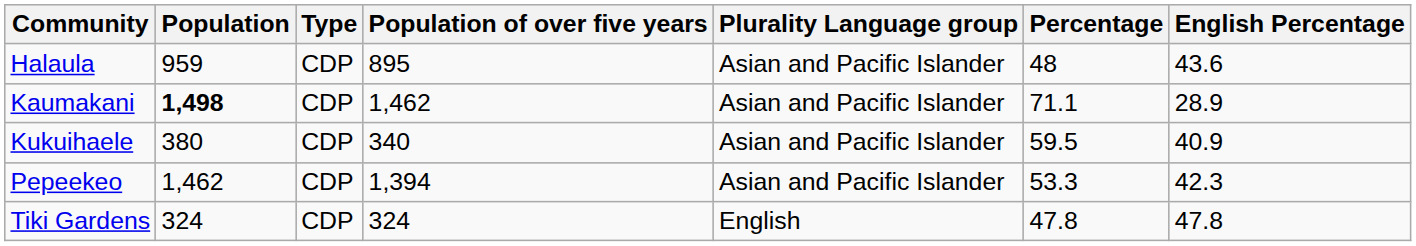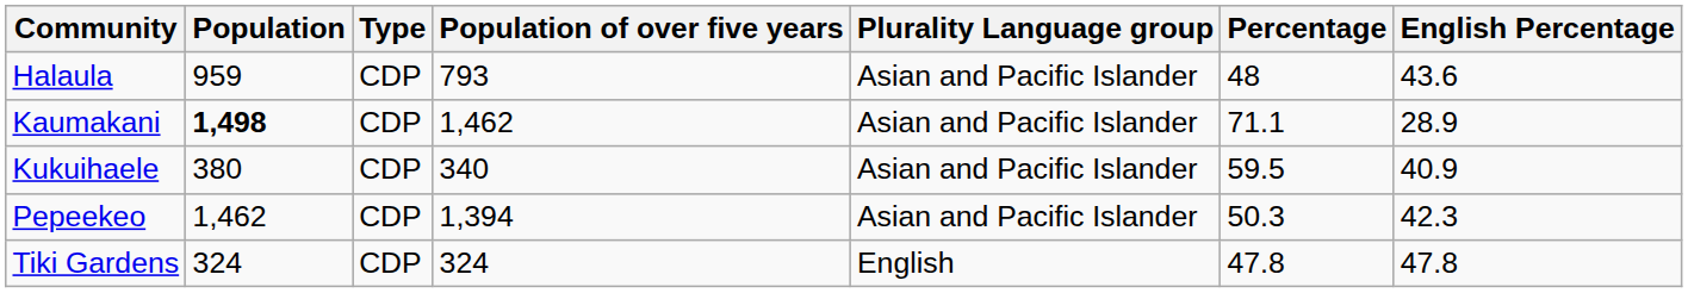 <table class="wikitable sortable">
 <tr>
 <th>Community</th>
 <th>Population</th>
 <th>Type</th>
 <th>Population of over five years</th>
 <th>Plurality Language group</th>
 <th>Percentage</th>
 <th>English Percentage</th>
 </tr>
 <tr>
 <td><a href='#'>Halaula</a></td>
 <td>959</td>
 <td>CDP</td>
-<td>895</td>
+<td>793</td>
 <td>Asian and Pacific Islander</td>
 <td>48</td>
 <td>43.6</td>
 </tr>
 <tr>
 <td><a href='#'>Kaumakani</a></td>
 <td><strong>1,498</strong></td>
 <td>CDP</td>
 <td>1,462</td>
 <td>Asian and Pacific Islander</td>
 <td>71.1</td>
 <td>28.9</td>
 </tr>
 <tr>
 <td><a href='#'>Kukuihaele</a></td>
 <td>380</td>
 <td>CDP</td>
 <td>340</td>
 <td>Asian and Pacific Islander</td>
 <td>59.5</td>
 <td>40.9</td>
 </tr>
 <tr>
 <td><a href='#'>Pepeekeo</a></td>
 <td>1,462</td>
 <td>CDP</td>
 <td>1,394</td>
 <td>Asian and Pacific Islander</td>
-<td>53.3</td>
+<td>50.3</td>
 <td>42.3</td>
 </tr>
 <tr>
 <td><a href='#'>Tiki Gardens</a></td>
 <td>324</td>
 <td>CDP</td>
 <td>324</td>
 <td>English</td>
 <td>47.8</td>
 <td>47.8</td>
 </tr>
 </table>
